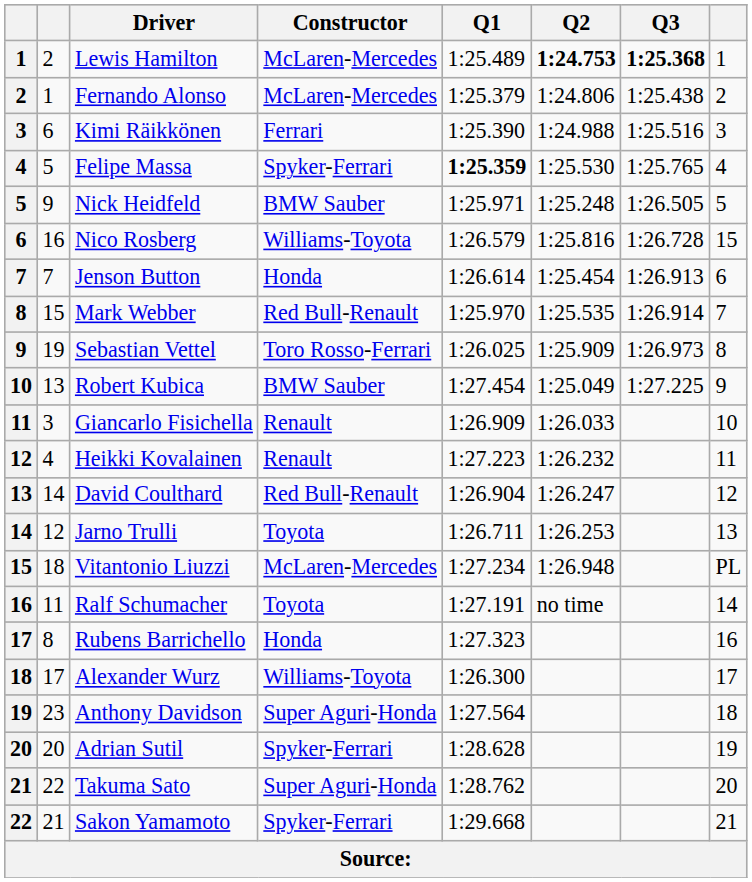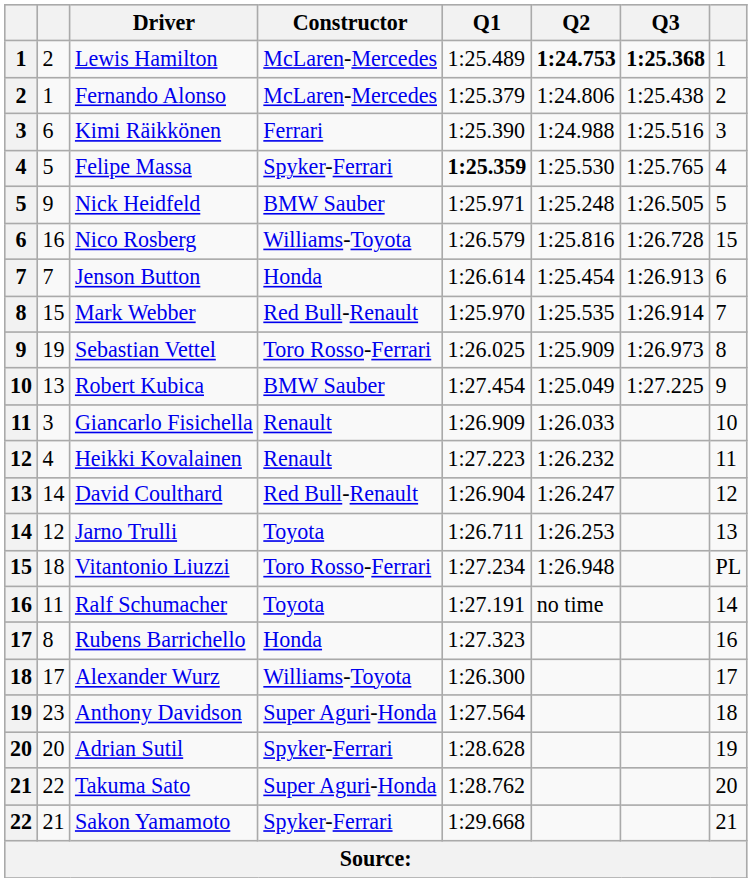 <table class="wikitable sortable" style="font-size: 85%">
 <tr>
 <th></th>
 <th></th>
 <th>Driver</th>
 <th>Constructor</th>
 <th>Q1</th>
 <th>Q2</th>
 <th>Q3</th>
 <th></th>
 </tr>
 <tr>
 <th>1</th>
 <td>2</td>
 <td> <a href='#'>Lewis Hamilton</a></td>
 <td align="center" nowrap><a href='#'>McLaren</a>-<a href='#'>Mercedes</a></td>
 <td>1:25.489</td>
 <td><strong>1:24.753</strong></td>
 <td><strong>1:25.368</strong></td>
 <td>1</td>
 </tr>
 <tr>
 <th>2</th>
 <td>1</td>
 <td> <a href='#'>Fernando Alonso</a></td>
 <td><a href='#'>McLaren</a>-<a href='#'>Mercedes</a></td>
 <td>1:25.379</td>
 <td>1:24.806</td>
 <td>1:25.438</td>
 <td>2</td>
 </tr>
 <tr>
 <th>3</th>
 <td>6</td>
 <td> <a href='#'>Kimi Räikkönen</a></td>
 <td><a href='#'>Ferrari</a></td>
 <td>1:25.390</td>
 <td>1:24.988</td>
 <td>1:25.516</td>
 <td>3</td>
 </tr>
 <tr>
 <th>4</th>
 <td>5</td>
 <td> <a href='#'>Felipe Massa</a></td>
 <td><a href='#'>Spyker</a>-<a href='#'>Ferrari</a></td>
 <td><strong>1:25.359</strong></td>
 <td>1:25.530</td>
 <td>1:25.765</td>
 <td>4</td>
 </tr>
 <tr>
 <th>5</th>
 <td>9</td>
 <td> <a href='#'>Nick Heidfeld</a></td>
 <td><a href='#'>BMW Sauber</a></td>
 <td>1:25.971</td>
 <td>1:25.248</td>
 <td>1:26.505</td>
 <td>5</td>
 </tr>
 <tr>
 <th>6</th>
 <td>16</td>
 <td> <a href='#'>Nico Rosberg</a></td>
 <td><a href='#'>Williams</a>-<a href='#'>Toyota</a></td>
 <td>1:26.579</td>
 <td>1:25.816</td>
 <td>1:26.728</td>
 <td>15</td>
 </tr>
 <tr>
 <th>7</th>
 <td>7</td>
 <td> <a href='#'>Jenson Button</a></td>
 <td><a href='#'>Honda</a></td>
 <td>1:26.614</td>
 <td>1:25.454</td>
 <td>1:26.913</td>
 <td>6</td>
 </tr>
 <tr>
 <th>8</th>
 <td>15</td>
 <td> <a href='#'>Mark Webber</a></td>
 <td><a href='#'>Red Bull</a>-<a href='#'>Renault</a></td>
 <td>1:25.970</td>
 <td>1:25.535</td>
 <td>1:26.914</td>
 <td>7</td>
 </tr>
 <tr>
 <th>9</th>
 <td>19</td>
 <td> <a href='#'>Sebastian Vettel</a></td>
 <td><a href='#'>Toro Rosso</a>-<a href='#'>Ferrari</a></td>
 <td>1:26.025</td>
 <td>1:25.909</td>
 <td>1:26.973</td>
 <td>8</td>
 </tr>
 <tr>
 <th>10</th>
 <td>13</td>
 <td> <a href='#'>Robert Kubica</a></td>
 <td><a href='#'>BMW Sauber</a></td>
 <td>1:27.454</td>
 <td>1:25.049</td>
 <td>1:27.225</td>
 <td>9</td>
 </tr>
 <tr>
 <th>11</th>
 <td>3</td>
 <td align="center" nowrap> <a href='#'>Giancarlo Fisichella</a></td>
 <td><a href='#'>Renault</a></td>
 <td>1:26.909</td>
 <td>1:26.033</td>
 <td></td>
 <td>10</td>
 </tr>
 <tr>
 <th>12</th>
 <td>4</td>
 <td> <a href='#'>Heikki Kovalainen</a></td>
 <td><a href='#'>Renault</a></td>
 <td>1:27.223</td>
 <td>1:26.232</td>
 <td></td>
 <td>11</td>
 </tr>
 <tr>
 <th>13</th>
 <td>14</td>
 <td> <a href='#'>David Coulthard</a></td>
 <td><a href='#'>Red Bull</a>-<a href='#'>Renault</a></td>
 <td>1:26.904</td>
 <td>1:26.247</td>
 <td></td>
 <td>12</td>
 </tr>
 <tr>
 <th>14</th>
 <td>12</td>
 <td> <a href='#'>Jarno Trulli</a></td>
 <td><a href='#'>Toyota</a></td>
 <td>1:26.711</td>
 <td>1:26.253</td>
 <td></td>
 <td>13</td>
 </tr>
 <tr>
 <th>15</th>
 <td>18</td>
 <td> <a href='#'>Vitantonio Liuzzi</a></td>
-<td><a href='#'>McLaren</a>-<a href='#'>Mercedes</a></td>
+<td><a href='#'>Toro Rosso</a>-<a href='#'>Ferrari</a></td>
 <td>1:27.234</td>
 <td>1:26.948</td>
 <td></td>
 <td>PL</td>
 </tr>
 <tr>
 <th>16</th>
 <td>11</td>
 <td> <a href='#'>Ralf Schumacher</a></td>
 <td><a href='#'>Toyota</a></td>
 <td>1:27.191</td>
 <td>no time</td>
 <td></td>
 <td>14</td>
 </tr>
 <tr>
 <th>17</th>
 <td>8</td>
 <td> <a href='#'>Rubens Barrichello</a></td>
 <td><a href='#'>Honda</a></td>
 <td>1:27.323</td>
 <td></td>
 <td></td>
 <td>16</td>
 </tr>
 <tr>
 <th>18</th>
 <td>17</td>
 <td> <a href='#'>Alexander Wurz</a></td>
 <td><a href='#'>Williams</a>-<a href='#'>Toyota</a></td>
 <td>1:26.300</td>
 <td></td>
 <td></td>
 <td>17</td>
 </tr>
 <tr>
 <th>19</th>
 <td>23</td>
 <td> <a href='#'>Anthony Davidson</a></td>
 <td><a href='#'>Super Aguri</a>-<a href='#'>Honda</a></td>
 <td>1:27.564</td>
 <td></td>
 <td></td>
 <td>18</td>
 </tr>
 <tr>
 <th>20</th>
 <td>20</td>
 <td> <a href='#'>Adrian Sutil</a></td>
 <td><a href='#'>Spyker</a>-<a href='#'>Ferrari</a></td>
 <td>1:28.628</td>
 <td></td>
 <td></td>
 <td>19</td>
 </tr>
 <tr>
 <th>21</th>
 <td>22</td>
 <td> <a href='#'>Takuma Sato</a></td>
 <td><a href='#'>Super Aguri</a>-<a href='#'>Honda</a></td>
 <td>1:28.762</td>
 <td></td>
 <td></td>
 <td>20</td>
 </tr>
 <tr>
 <th>22</th>
 <td>21</td>
 <td> <a href='#'>Sakon Yamamoto</a></td>
 <td><a href='#'>Spyker</a>-<a href='#'>Ferrari</a></td>
 <td>1:29.668</td>
 <td></td>
 <td></td>
 <td>21</td>
 </tr>
 <tr>
 <th colspan=8>Source:</th>
 </tr>
 </table>
